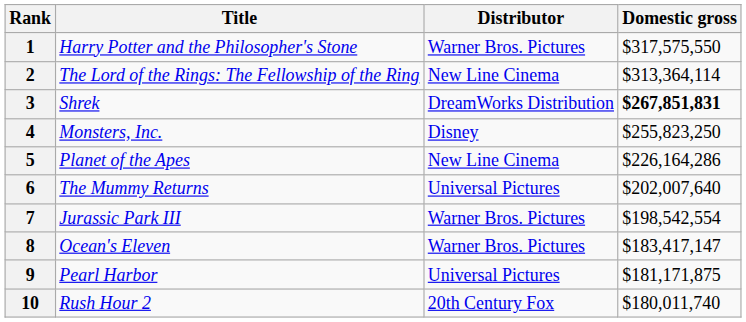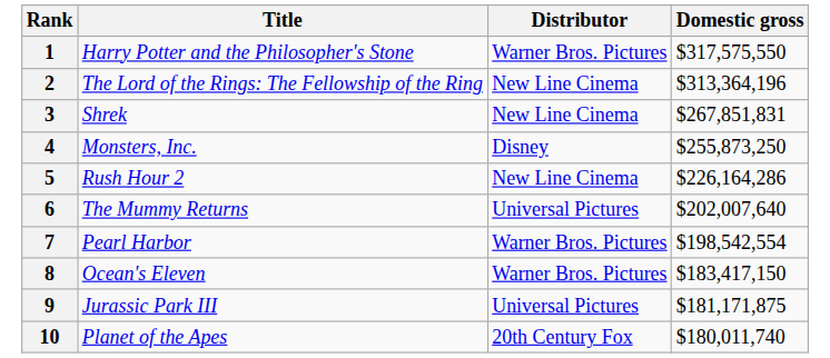 <table class="wikitable" style="margin:auto; margin:auto;">
 <tr>
 <th>Rank</th>
 <th>Title</th>
 <th>Distributor</th>
 <th>Domestic gross </th>
 </tr>
 <tr>
 <th style="text-align:center;">1</th>
 <td><em><a href='#'>Harry Potter and the Philosopher's Stone</a></em></td>
 <td><a href='#'>Warner Bros. Pictures</a></td>
 <td>$317,575,550</td>
 </tr>
 <tr>
 <th style="text-align:center;">2</th>
 <td><em><a href='#'>The Lord of the Rings: The Fellowship of the Ring</a></em></td>
 <td><a href='#'>New Line Cinema</a></td>
-<td>$313,364,114</td>
+<td>$313,364,196</td>
 </tr>
 <tr>
 <th style="text-align:center;">3</th>
 <td><em><a href='#'>Shrek</a></em></td>
-<td><a href='#'>DreamWorks Distribution</a></td>
-<td><strong>$267,851,831</strong></td>
+<td><a href='#'>New Line Cinema</a></td>
+<td>$267,851,831</td>
 </tr>
 <tr>
 <th style="text-align:center;">4</th>
 <td><em><a href='#'>Monsters, Inc.</a></em></td>
 <td><a href='#'>Disney</a></td>
-<td>$255,823,250</td>
+<td>$255,873,250</td>
 </tr>
 <tr>
 <th style="text-align:center;">5</th>
-<td><em><a href='#'>Planet of the Apes</a></em></td>
+<td><em><a href='#'>Rush Hour 2</a></em></td>
 <td><a href='#'>New Line Cinema</a></td>
 <td>$226,164,286</td>
 </tr>
 <tr>
 <th style="text-align:center;">6</th>
 <td><em><a href='#'>The Mummy Returns</a></em></td>
 <td><a href='#'>Universal Pictures</a></td>
 <td>$202,007,640</td>
 </tr>
 <tr>
 <th style="text-align:center;">7</th>
-<td><em><a href='#'>Jurassic Park III</a></em></td>
+<td><em><a href='#'>Pearl Harbor</a></em></td>
 <td><a href='#'>Warner Bros. Pictures</a></td>
 <td>$198,542,554</td>
 </tr>
 <tr>
 <th style="text-align:center;">8</th>
 <td><em><a href='#'>Ocean's Eleven</a></em></td>
 <td><a href='#'>Warner Bros. Pictures</a></td>
-<td>$183,417,147</td>
+<td>$183,417,150</td>
 </tr>
 <tr>
 <th style="text-align:center;">9</th>
-<td><em><a href='#'>Pearl Harbor</a></em></td>
+<td><em><a href='#'>Jurassic Park III</a></em></td>
 <td><a href='#'>Universal Pictures</a></td>
 <td>$181,171,875</td>
 </tr>
 <tr>
 <th style="text-align:center;">10</th>
-<td><em><a href='#'>Rush Hour 2</a></em></td>
+<td><em><a href='#'>Planet of the Apes</a></em></td>
 <td><a href='#'>20th Century Fox</a></td>
 <td>$180,011,740</td>
 </tr>
 </table>
